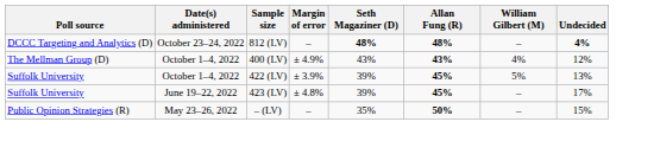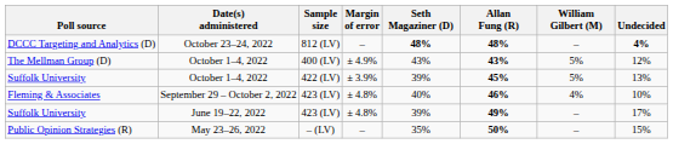 <table class="wikitable" style="font-size:90%;text-align:center;">
 <tr valign=bottom>
 <th>Poll source</th>
 <th>Date(s)<br>administered</th>
 <th>Sample<br>size</th>
 <th>Margin<br>of error</th>
 <th style="width:100px;">Seth<br>Magaziner (D)</th>
 <th style="width:100px;">Allan<br>Fung (R)</th>
 <th style="width:100px;">William<br>Gilbert (M)</th>
 <th>Undecided</th>
 </tr>
 <tr>
 <td style="text-align:left;"><a href='#'>DCCC Targeting and Analytics</a> (D)</td>
 <td>October 23–24, 2022</td>
 <td>812 (LV)</td>
 <td>–</td>
 <td><strong>48%</strong></td>
 <td><strong>48%</strong></td>
 <td>–</td>
 <td><strong>4%</strong></td>
 </tr>
 <tr>
 <td style="text-align:left;"><a href='#'>The Mellman Group</a> (D)</td>
 <td>October 1–4, 2022</td>
 <td>400 (LV)</td>
 <td>± 4.9%</td>
 <td>43%</td>
 <td><strong>43%</strong></td>
-<td>4%</td>
+<td>5%</td>
 <td>12%</td>
 </tr>
 <tr>
 <td style="text-align:left;"><a href='#'>Suffolk University</a></td>
 <td>October 1–4, 2022</td>
 <td>422 (LV)</td>
 <td>± 3.9%</td>
 <td>39%</td>
 <td><strong>45%</strong></td>
 <td>5%</td>
 <td>13%</td>
 </tr>
 <tr>
+<td style="text-align:left;"><a href='#'>Fleming & Associates</a></td>
+<td>September 29 – October 2, 2022</td>
+<td>423 (LV)</td>
+<td>± 4.8%</td>
+<td>40%</td>
+<td><strong>46%</strong></td>
+<td>4%</td>
+<td>10%</td>
+</tr>
+<tr>
 <td style="text-align:left;"><a href='#'>Suffolk University</a></td>
 <td>June 19–22, 2022</td>
 <td>423 (LV)</td>
 <td>± 4.8%</td>
 <td>39%</td>
-<td><strong>45%</strong></td>
+<td><strong>49%</strong></td>
 <td>–</td>
 <td>17%</td>
 </tr>
 <tr>
 <td style="text-align:left;"><a href='#'>Public Opinion Strategies</a> (R)</td>
 <td>May 23–26, 2022</td>
 <td>– (LV)</td>
 <td>–</td>
 <td>35%</td>
 <td><strong>50%</strong></td>
 <td>–</td>
 <td>15%</td>
 </tr>
 </table>
